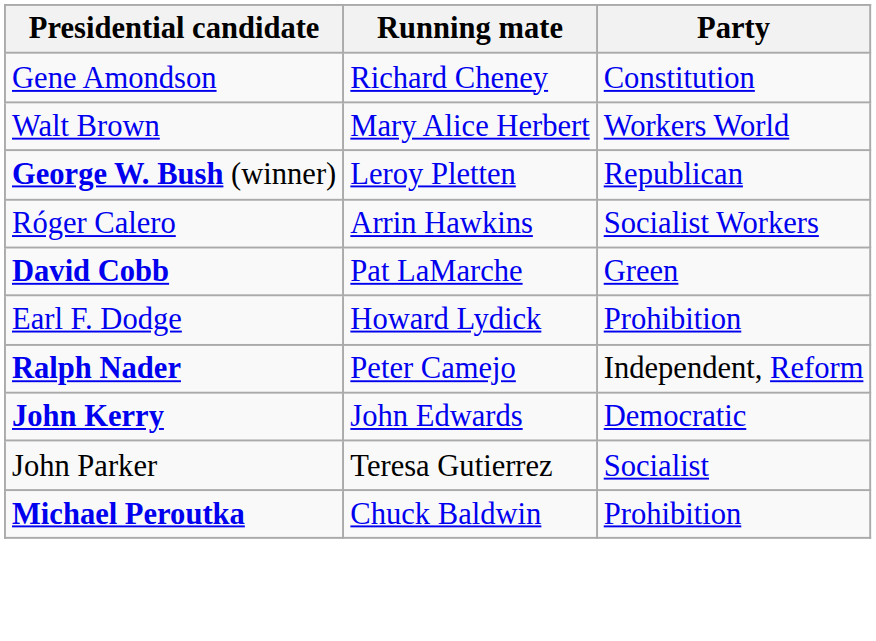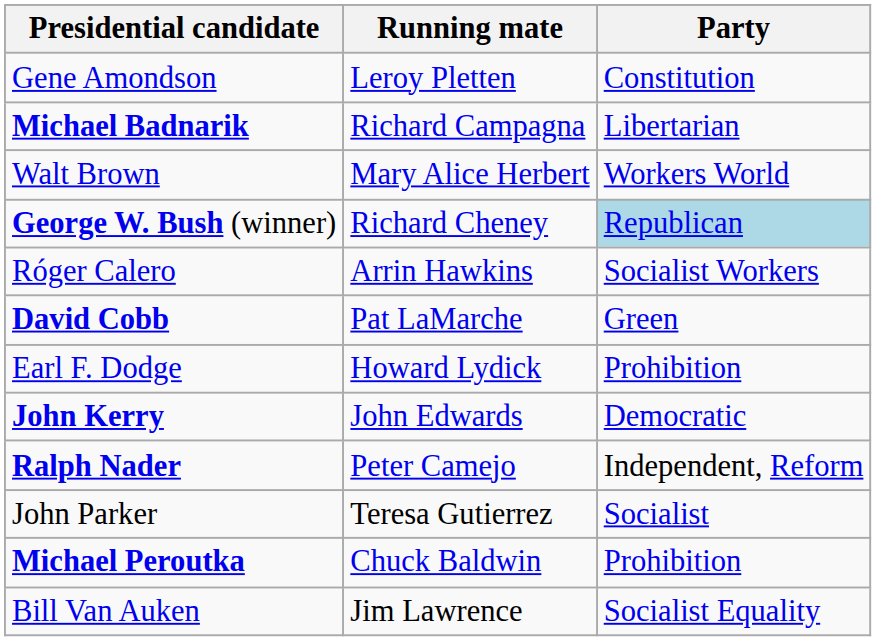 <table class="wikitable">
 <tr>
 <th>Presidential candidate</th>
 <th>Running mate</th>
 <th>Party</th>
 </tr>
 <tr>
 <td><a href='#'>Gene Amondson</a></td>
-<td><a href='#'>Richard Cheney</a></td>
+<td><a href='#'>Leroy Pletten</a></td>
 <td><a href='#'>Constitution</a></td>
+</tr>
+<tr>
+<td><strong><a href='#'>Michael Badnarik</a></strong></td>
+<td><a href='#'>Richard Campagna</a></td>
+<td><a href='#'>Libertarian</a></td>
 </tr>
 <tr>
 <td><a href='#'>Walt Brown</a></td>
 <td><a href='#'>Mary Alice Herbert</a></td>
 <td><a href='#'>Workers World</a></td>
 </tr>
 <tr>
 <td><strong><a href='#'>George W. Bush</a></strong> (winner)</td>
-<td><a href='#'>Leroy Pletten</a></td>
-<td><a href='#'>Republican</a></td>
+<td><a href='#'>Richard Cheney</a></td>
+<td style="background: lightblue;"><a href='#'>Republican</a></td>
 </tr>
 <tr>
 <td><a href='#'>Róger Calero</a></td>
 <td><a href='#'>Arrin Hawkins</a></td>
 <td><a href='#'>Socialist Workers</a></td>
 </tr>
 <tr>
 <td><strong><a href='#'>David Cobb</a></strong></td>
 <td><a href='#'>Pat LaMarche</a></td>
 <td><a href='#'>Green</a></td>
 </tr>
 <tr>
 <td><a href='#'>Earl F. Dodge</a></td>
 <td><a href='#'>Howard Lydick</a></td>
 <td><a href='#'>Prohibition</a></td>
 </tr>
 <tr>
+<td><strong><a href='#'>John Kerry</a></strong></td>
+<td><a href='#'>John Edwards</a></td>
+<td><a href='#'>Democratic</a></td>
+</tr>
+<tr>
 <td><strong><a href='#'>Ralph Nader</a></strong></td>
 <td><a href='#'>Peter Camejo</a></td>
 <td>Independent, <a href='#'>Reform</a></td>
-</tr>
-<tr>
-<td><strong><a href='#'>John Kerry</a></strong></td>
-<td><a href='#'>John Edwards</a></td>
-<td><a href='#'>Democratic</a></td>
 </tr>
 <tr>
 <td>John Parker</td>
 <td>Teresa Gutierrez</td>
 <td><a href='#'>Socialist</a></td>
 </tr>
 <tr>
 <td><strong><a href='#'>Michael Peroutka</a></strong></td>
 <td><a href='#'>Chuck Baldwin</a></td>
 <td><a href='#'>Prohibition</a></td>
 </tr>
+<tr>
+<td><a href='#'>Bill Van Auken</a></td>
+<td>Jim Lawrence</td>
+<td><a href='#'>Socialist Equality</a></td>
+</tr>
 </table>
